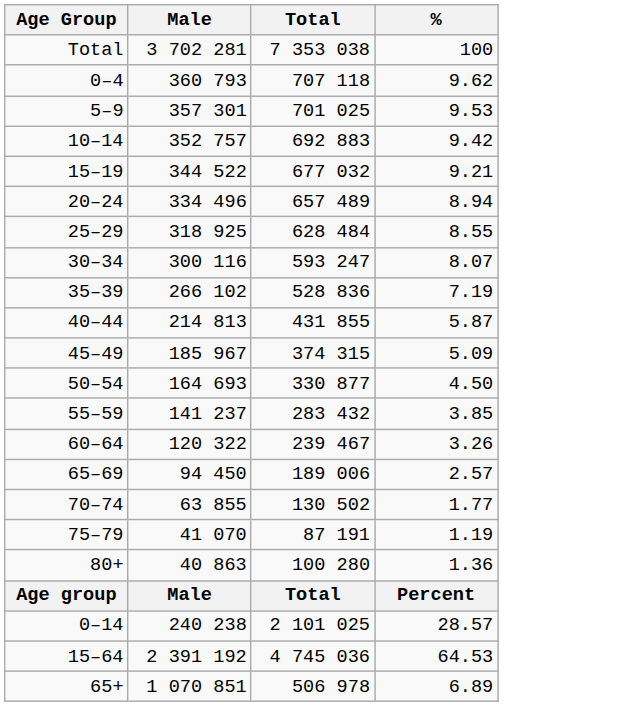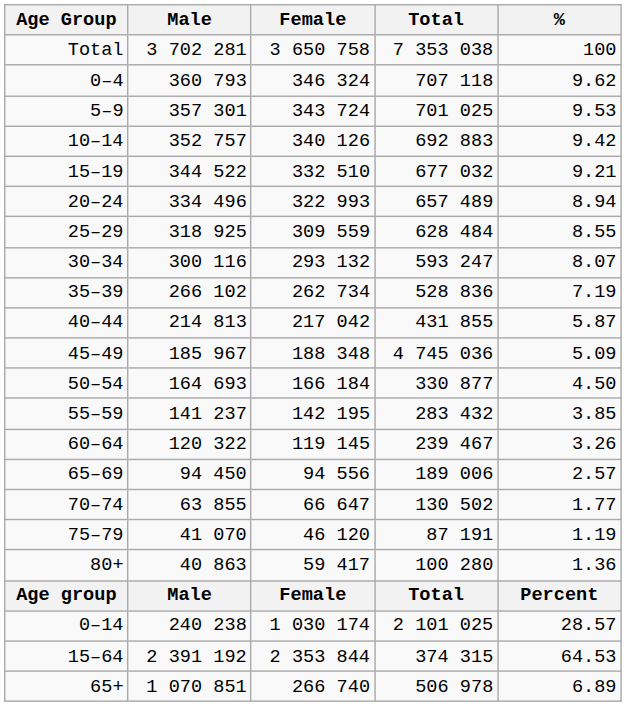 <table class="wikitable">
 <tr>
 <th width="80pt">Age Group</th>
 <th width="80pt">Male</th>
+<th width="80pt">Female</th>
 <th width="80pt">Total</th>
 <th width="80pt">%</th>
 </tr>
 <tr>
 <td align="right">Total</td>
 <td align="right">3 702 281</td>
+<td align="right">3 650 758</td>
 <td align="right">7 353 038</td>
 <td align="right">100</td>
 </tr>
 <tr>
 <td align="right">0–4</td>
 <td align="right">360 793</td>
+<td align="right">346 324</td>
 <td align="right">707 118</td>
 <td align="right">9.62</td>
 </tr>
 <tr>
 <td align="right">5–9</td>
 <td align="right">357 301</td>
+<td align="right">343 724</td>
 <td align="right">701 025</td>
 <td align="right">9.53</td>
 </tr>
 <tr>
 <td align="right">10–14</td>
 <td align="right">352 757</td>
+<td align="right">340 126</td>
 <td align="right">692 883</td>
 <td align="right">9.42</td>
 </tr>
 <tr>
 <td align="right">15–19</td>
 <td align="right">344 522</td>
+<td align="right">332 510</td>
 <td align="right">677 032</td>
 <td align="right">9.21</td>
 </tr>
 <tr>
 <td align="right">20–24</td>
 <td align="right">334 496</td>
+<td align="right">322 993</td>
 <td align="right">657 489</td>
 <td align="right">8.94</td>
 </tr>
 <tr>
 <td align="right">25–29</td>
 <td align="right">318 925</td>
+<td align="right">309 559</td>
 <td align="right">628 484</td>
 <td align="right">8.55</td>
 </tr>
 <tr>
 <td align="right">30–34</td>
 <td align="right">300 116</td>
+<td align="right">293 132</td>
 <td align="right">593 247</td>
 <td align="right">8.07</td>
 </tr>
 <tr>
 <td align="right">35–39</td>
 <td align="right">266 102</td>
+<td align="right">262 734</td>
 <td align="right">528 836</td>
 <td align="right">7.19</td>
 </tr>
 <tr>
 <td align="right">40–44</td>
 <td align="right">214 813</td>
+<td align="right">217 042</td>
 <td align="right">431 855</td>
 <td align="right">5.87</td>
 </tr>
 <tr>
 <td align="right">45–49</td>
 <td align="right">185 967</td>
-<td align="right">374 315</td>
+<td align="right">188 348</td>
+<td align="right">4 745 036</td>
 <td align="right">5.09</td>
 </tr>
 <tr>
 <td align="right">50–54</td>
 <td align="right">164 693</td>
+<td align="right">166 184</td>
 <td align="right">330 877</td>
 <td align="right">4.50</td>
 </tr>
 <tr>
 <td align="right">55–59</td>
 <td align="right">141 237</td>
+<td align="right">142 195</td>
 <td align="right">283 432</td>
 <td align="right">3.85</td>
 </tr>
 <tr>
 <td align="right">60–64</td>
 <td align="right">120 322</td>
+<td align="right">119 145</td>
 <td align="right">239 467</td>
 <td align="right">3.26</td>
 </tr>
 <tr>
 <td align="right">65–69</td>
 <td align="right">94 450</td>
+<td align="right">94 556</td>
 <td align="right">189 006</td>
 <td align="right">2.57</td>
 </tr>
 <tr>
 <td align="right">70–74</td>
 <td align="right">63 855</td>
+<td align="right">66 647</td>
 <td align="right">130 502</td>
 <td align="right">1.77</td>
 </tr>
 <tr>
 <td align="right">75–79</td>
 <td align="right">41 070</td>
+<td align="right">46 120</td>
 <td align="right">87 191</td>
 <td align="right">1.19</td>
 </tr>
 <tr>
 <td align="right">80+</td>
 <td align="right">40 863</td>
+<td align="right">59 417</td>
 <td align="right">100 280</td>
 <td align="right">1.36</td>
 </tr>
 <tr>
 <th width="50">Age group</th>
 <th width="80pt">Male</th>
+<th width="80">Female</th>
 <th width="80">Total</th>
 <th width="50">Percent</th>
 </tr>
 <tr>
 <td align="right">0–14</td>
 <td align="right">240 238</td>
+<td align="right">1 030 174</td>
 <td align="right">2 101 025</td>
 <td align="right">28.57</td>
 </tr>
 <tr>
 <td align="right">15–64</td>
 <td align="right">2 391 192</td>
-<td align="right">4 745 036</td>
+<td align="right">2 353 844</td>
+<td align="right">374 315</td>
 <td align="right">64.53</td>
 </tr>
 <tr>
 <td align="right">65+</td>
 <td align="right">1 070 851</td>
+<td align="right">266 740</td>
 <td align="right">506 978</td>
 <td align="right">6.89</td>
 </tr>
 </table>
